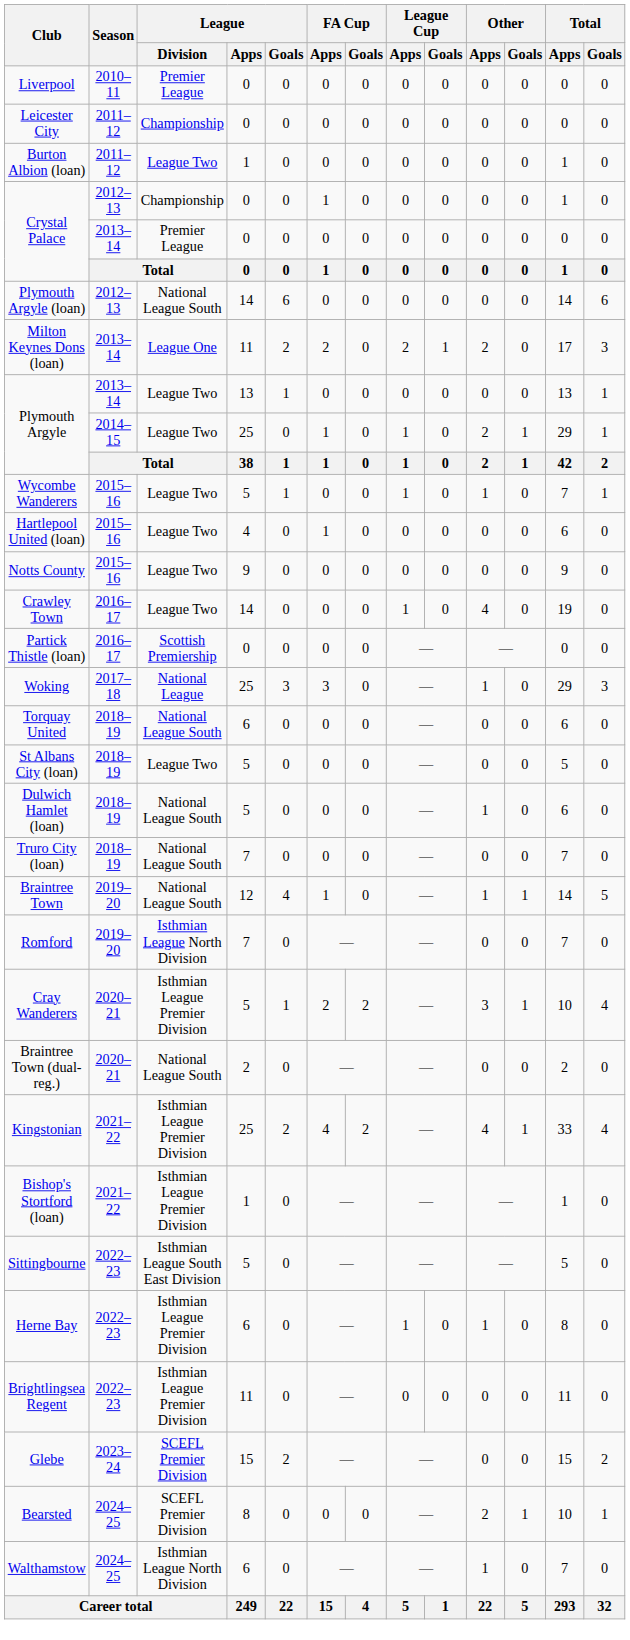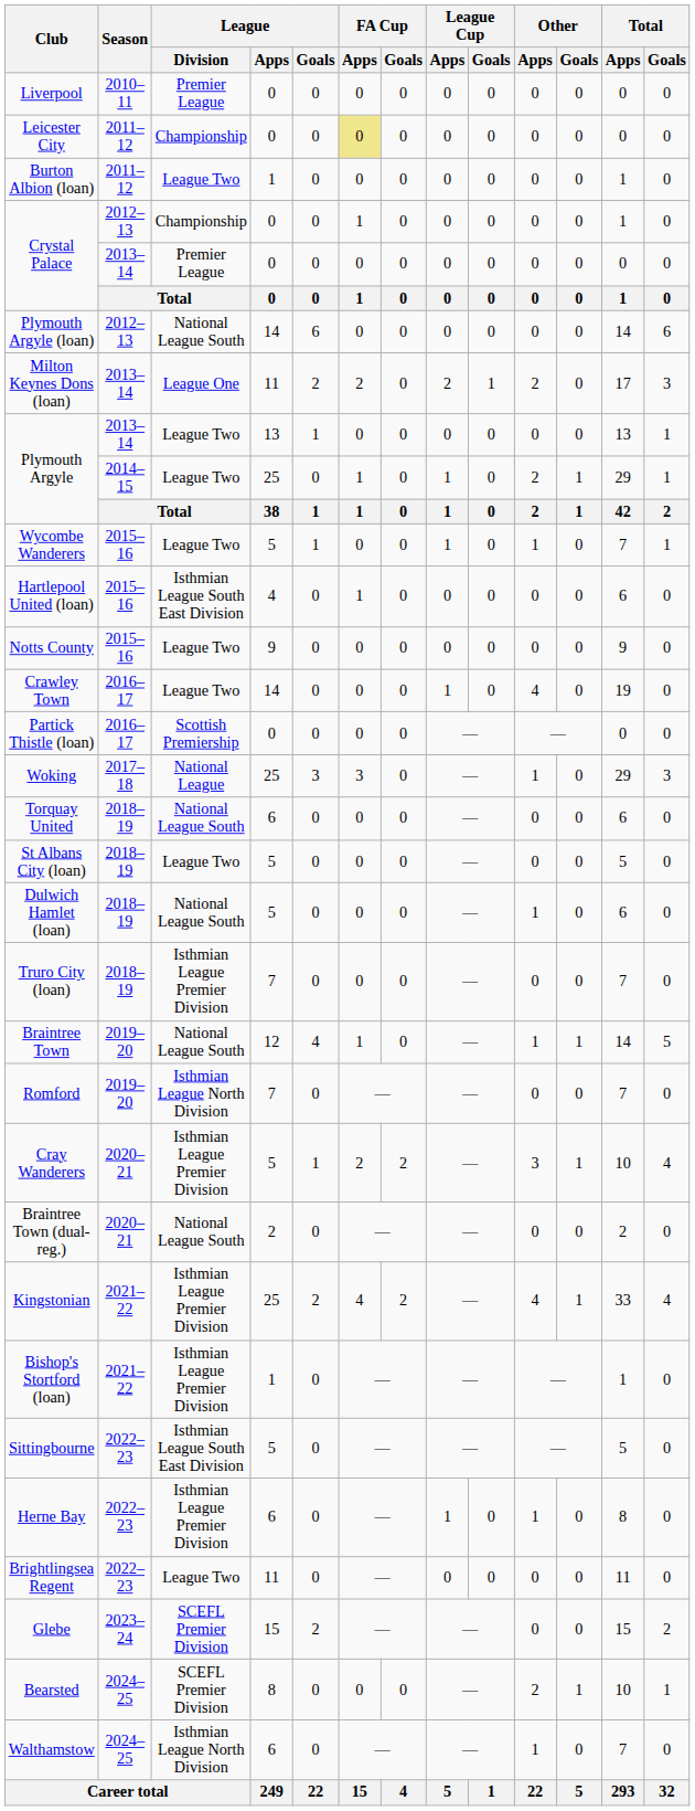 <table class="wikitable" style="text-align: center">
 <tr>
 <th rowspan="2">Club</th>
 <th rowspan="2">Season</th>
 <th colspan="3">League</th>
 <th colspan="2">FA Cup</th>
 <th colspan="2">League Cup</th>
 <th colspan="2">Other</th>
 <th colspan="2">Total</th>
 </tr>
 <tr>
 <th>Division</th>
 <th>Apps</th>
 <th>Goals</th>
 <th>Apps</th>
 <th>Goals</th>
 <th>Apps</th>
 <th>Goals</th>
 <th>Apps</th>
 <th>Goals</th>
 <th>Apps</th>
 <th>Goals</th>
 </tr>
 <tr>
 <td><a href='#'>Liverpool</a></td>
 <td><a href='#'>2010–11</a></td>
 <td><a href='#'>Premier League</a></td>
 <td>0</td>
 <td>0</td>
 <td>0</td>
 <td>0</td>
 <td>0</td>
 <td>0</td>
 <td>0</td>
 <td>0</td>
 <td>0</td>
 <td>0</td>
 </tr>
 <tr>
 <td><a href='#'>Leicester City</a></td>
 <td><a href='#'>2011–12</a></td>
 <td><a href='#'>Championship</a></td>
 <td>0</td>
 <td>0</td>
-<td>0</td>
+<td style="background: khaki;">0</td>
 <td>0</td>
 <td>0</td>
 <td>0</td>
 <td>0</td>
 <td>0</td>
 <td>0</td>
 <td>0</td>
 </tr>
 <tr>
 <td><a href='#'>Burton Albion</a> (loan)</td>
 <td><a href='#'>2011–12</a></td>
 <td><a href='#'>League Two</a></td>
 <td>1</td>
 <td>0</td>
 <td>0</td>
 <td>0</td>
 <td>0</td>
 <td>0</td>
 <td>0</td>
 <td>0</td>
 <td>1</td>
 <td>0</td>
 </tr>
 <tr>
 <td rowspan="3"><a href='#'>Crystal Palace</a></td>
 <td><a href='#'>2012–13</a></td>
 <td>Championship</td>
 <td>0</td>
 <td>0</td>
 <td>1</td>
 <td>0</td>
 <td>0</td>
 <td>0</td>
 <td>0</td>
 <td>0</td>
 <td>1</td>
 <td>0</td>
 </tr>
 <tr>
 <td><a href='#'>2013–14</a></td>
 <td>Premier League</td>
 <td>0</td>
 <td>0</td>
 <td>0</td>
 <td>0</td>
 <td>0</td>
 <td>0</td>
 <td>0</td>
 <td>0</td>
 <td>0</td>
 <td>0</td>
 </tr>
 <tr>
 <th colspan="2">Total</th>
 <th>0</th>
 <th>0</th>
 <th>1</th>
 <th>0</th>
 <th>0</th>
 <th>0</th>
 <th>0</th>
 <th>0</th>
 <th>1</th>
 <th>0</th>
 </tr>
 <tr>
 <td><a href='#'>Plymouth Argyle</a> (loan)</td>
 <td><a href='#'>2012–13</a></td>
 <td>National League South</td>
 <td>14</td>
 <td>6</td>
 <td>0</td>
 <td>0</td>
 <td>0</td>
 <td>0</td>
 <td>0</td>
 <td>0</td>
 <td>14</td>
 <td>6</td>
 </tr>
 <tr>
 <td><a href='#'>Milton Keynes Dons</a> (loan)</td>
 <td><a href='#'>2013–14</a></td>
 <td><a href='#'>League One</a></td>
 <td>11</td>
 <td>2</td>
 <td>2</td>
 <td>0</td>
 <td>2</td>
 <td>1</td>
 <td>2</td>
 <td>0</td>
 <td>17</td>
 <td>3</td>
 </tr>
 <tr>
 <td rowspan="3">Plymouth Argyle</td>
 <td><a href='#'>2013–14</a></td>
 <td>League Two</td>
 <td>13</td>
 <td>1</td>
 <td>0</td>
 <td>0</td>
 <td>0</td>
 <td>0</td>
 <td>0</td>
 <td>0</td>
 <td>13</td>
 <td>1</td>
 </tr>
 <tr>
 <td><a href='#'>2014–15</a></td>
 <td>League Two</td>
 <td>25</td>
 <td>0</td>
 <td>1</td>
 <td>0</td>
 <td>1</td>
 <td>0</td>
 <td>2</td>
 <td>1</td>
 <td>29</td>
 <td>1</td>
 </tr>
 <tr>
 <th colspan="2">Total</th>
 <th>38</th>
 <th>1</th>
 <th>1</th>
 <th>0</th>
 <th>1</th>
 <th>0</th>
 <th>2</th>
 <th>1</th>
 <th>42</th>
 <th>2</th>
 </tr>
 <tr>
 <td><a href='#'>Wycombe Wanderers</a></td>
 <td><a href='#'>2015–16</a></td>
 <td>League Two</td>
 <td>5</td>
 <td>1</td>
 <td>0</td>
 <td>0</td>
 <td>1</td>
 <td>0</td>
 <td>1</td>
 <td>0</td>
 <td>7</td>
 <td>1</td>
 </tr>
 <tr>
 <td><a href='#'>Hartlepool United</a> (loan)</td>
 <td><a href='#'>2015–16</a></td>
-<td>League Two</td>
+<td>Isthmian League South East Division</td>
 <td>4</td>
 <td>0</td>
 <td>1</td>
 <td>0</td>
 <td>0</td>
 <td>0</td>
 <td>0</td>
 <td>0</td>
 <td>6</td>
 <td>0</td>
 </tr>
 <tr>
 <td><a href='#'>Notts County</a></td>
 <td><a href='#'>2015–16</a></td>
 <td>League Two</td>
 <td>9</td>
 <td>0</td>
 <td>0</td>
 <td>0</td>
 <td>0</td>
 <td>0</td>
 <td>0</td>
 <td>0</td>
 <td>9</td>
 <td>0</td>
 </tr>
 <tr>
 <td><a href='#'>Crawley Town</a></td>
 <td><a href='#'>2016–17</a></td>
 <td>League Two</td>
 <td>14</td>
 <td>0</td>
 <td>0</td>
 <td>0</td>
 <td>1</td>
 <td>0</td>
 <td>4</td>
 <td>0</td>
 <td>19</td>
 <td>0</td>
 </tr>
 <tr>
 <td><a href='#'>Partick Thistle</a> (loan)</td>
 <td><a href='#'>2016–17</a></td>
 <td><a href='#'>Scottish Premiership</a></td>
 <td>0</td>
 <td>0</td>
 <td>0</td>
 <td>0</td>
 <td colspan="2">—</td>
 <td colspan="2">—</td>
 <td>0</td>
 <td>0</td>
 </tr>
 <tr>
 <td><a href='#'>Woking</a></td>
 <td><a href='#'>2017–18</a></td>
 <td><a href='#'>National League</a></td>
 <td>25</td>
 <td>3</td>
 <td>3</td>
 <td>0</td>
 <td colspan="2">—</td>
 <td>1</td>
 <td>0</td>
 <td>29</td>
 <td>3</td>
 </tr>
 <tr>
 <td><a href='#'>Torquay United</a></td>
 <td><a href='#'>2018–19</a></td>
 <td><a href='#'>National League South</a></td>
 <td>6</td>
 <td>0</td>
 <td>0</td>
 <td>0</td>
 <td colspan="2">—</td>
 <td>0</td>
 <td>0</td>
 <td>6</td>
 <td>0</td>
 </tr>
 <tr>
 <td><a href='#'>St Albans City</a> (loan)</td>
 <td><a href='#'>2018–19</a></td>
 <td>League Two</td>
 <td>5</td>
 <td>0</td>
 <td>0</td>
 <td>0</td>
 <td colspan="2">—</td>
 <td>0</td>
 <td>0</td>
 <td>5</td>
 <td>0</td>
 </tr>
 <tr>
 <td><a href='#'>Dulwich Hamlet</a> (loan)</td>
 <td><a href='#'>2018–19</a></td>
 <td>National League South</td>
 <td>5</td>
 <td>0</td>
 <td>0</td>
 <td>0</td>
 <td colspan="2">—</td>
 <td>1</td>
 <td>0</td>
 <td>6</td>
 <td>0</td>
 </tr>
 <tr>
 <td><a href='#'>Truro City</a> (loan)</td>
 <td><a href='#'>2018–19</a></td>
-<td>National League South</td>
+<td>Isthmian League Premier Division</td>
 <td>7</td>
 <td>0</td>
 <td>0</td>
 <td>0</td>
 <td colspan="2">—</td>
 <td>0</td>
 <td>0</td>
 <td>7</td>
 <td>0</td>
 </tr>
 <tr>
 <td><a href='#'>Braintree Town</a></td>
 <td><a href='#'>2019–20</a></td>
 <td>National League South</td>
 <td>12</td>
 <td>4</td>
 <td>1</td>
 <td>0</td>
 <td colspan="2">—</td>
 <td>1</td>
 <td>1</td>
 <td>14</td>
 <td>5</td>
 </tr>
 <tr>
 <td><a href='#'>Romford</a></td>
 <td><a href='#'>2019–20</a></td>
 <td><a href='#'>Isthmian League</a> North Division</td>
 <td>7</td>
 <td>0</td>
 <td colspan="2">—</td>
 <td colspan="2">—</td>
 <td>0</td>
 <td>0</td>
 <td>7</td>
 <td>0</td>
 </tr>
 <tr>
 <td><a href='#'>Cray Wanderers</a></td>
 <td><a href='#'>2020–21</a></td>
 <td>Isthmian League Premier Division</td>
 <td>5</td>
 <td>1</td>
 <td>2</td>
 <td>2</td>
 <td colspan="2">—</td>
 <td>3</td>
 <td>1</td>
 <td>10</td>
 <td>4</td>
 </tr>
 <tr>
 <td>Braintree Town (dual-reg.)</td>
 <td><a href='#'>2020–21</a></td>
 <td>National League South</td>
 <td>2</td>
 <td>0</td>
 <td colspan="2">—</td>
 <td colspan="2">—</td>
 <td>0</td>
 <td>0</td>
 <td>2</td>
 <td>0</td>
 </tr>
 <tr>
 <td><a href='#'>Kingstonian</a></td>
 <td><a href='#'>2021–22</a></td>
 <td>Isthmian League Premier Division</td>
 <td>25</td>
 <td>2</td>
 <td>4</td>
 <td>2</td>
 <td colspan="2">—</td>
 <td>4</td>
 <td>1</td>
 <td>33</td>
 <td>4</td>
 </tr>
 <tr>
 <td><a href='#'>Bishop's Stortford</a> (loan)</td>
 <td><a href='#'>2021–22</a></td>
 <td>Isthmian League Premier Division</td>
 <td>1</td>
 <td>0</td>
 <td colspan="2">—</td>
 <td colspan="2">—</td>
 <td colspan="2">—</td>
 <td>1</td>
 <td>0</td>
 </tr>
 <tr>
 <td><a href='#'>Sittingbourne</a></td>
 <td><a href='#'>2022–23</a></td>
 <td>Isthmian League South East Division</td>
 <td>5</td>
 <td>0</td>
 <td colspan="2">—</td>
 <td colspan="2">—</td>
 <td colspan="2">—</td>
 <td>5</td>
 <td>0</td>
 </tr>
 <tr>
 <td><a href='#'>Herne Bay</a></td>
 <td><a href='#'>2022–23</a></td>
 <td>Isthmian League Premier Division</td>
 <td>6</td>
 <td>0</td>
 <td colspan="2">—</td>
 <td>1</td>
 <td>0</td>
 <td>1</td>
 <td>0</td>
 <td>8</td>
 <td>0</td>
 </tr>
 <tr>
 <td><a href='#'>Brightlingsea Regent</a></td>
 <td><a href='#'>2022–23</a></td>
-<td>Isthmian League Premier Division</td>
+<td>League Two</td>
 <td>11</td>
 <td>0</td>
 <td colspan="2">—</td>
 <td>0</td>
 <td>0</td>
 <td>0</td>
 <td>0</td>
 <td>11</td>
 <td>0</td>
 </tr>
 <tr>
 <td><a href='#'>Glebe</a></td>
 <td><a href='#'>2023–24</a></td>
 <td><a href='#'>SCEFL Premier Division</a></td>
 <td>15</td>
 <td>2</td>
 <td colspan="2">—</td>
 <td colspan="2">—</td>
 <td>0</td>
 <td>0</td>
 <td>15</td>
 <td>2</td>
 </tr>
 <tr>
 <td><a href='#'>Bearsted</a></td>
 <td><a href='#'>2024–25</a></td>
 <td>SCEFL Premier Division</td>
 <td>8</td>
 <td>0</td>
 <td>0</td>
 <td>0</td>
 <td colspan="2">—</td>
 <td>2</td>
 <td>1</td>
 <td>10</td>
 <td>1</td>
 </tr>
 <tr>
 <td><a href='#'>Walthamstow</a></td>
 <td><a href='#'>2024–25</a></td>
 <td>Isthmian League North Division</td>
 <td>6</td>
 <td>0</td>
 <td colspan="2">—</td>
 <td colspan="2">—</td>
 <td>1</td>
 <td>0</td>
 <td>7</td>
 <td>0</td>
 </tr>
 <tr>
 <th colspan="3">Career total</th>
 <th>249</th>
 <th>22</th>
 <th>15</th>
 <th>4</th>
 <th>5</th>
 <th>1</th>
 <th>22</th>
 <th>5</th>
 <th>293</th>
 <th>32</th>
 </tr>
 </table>
